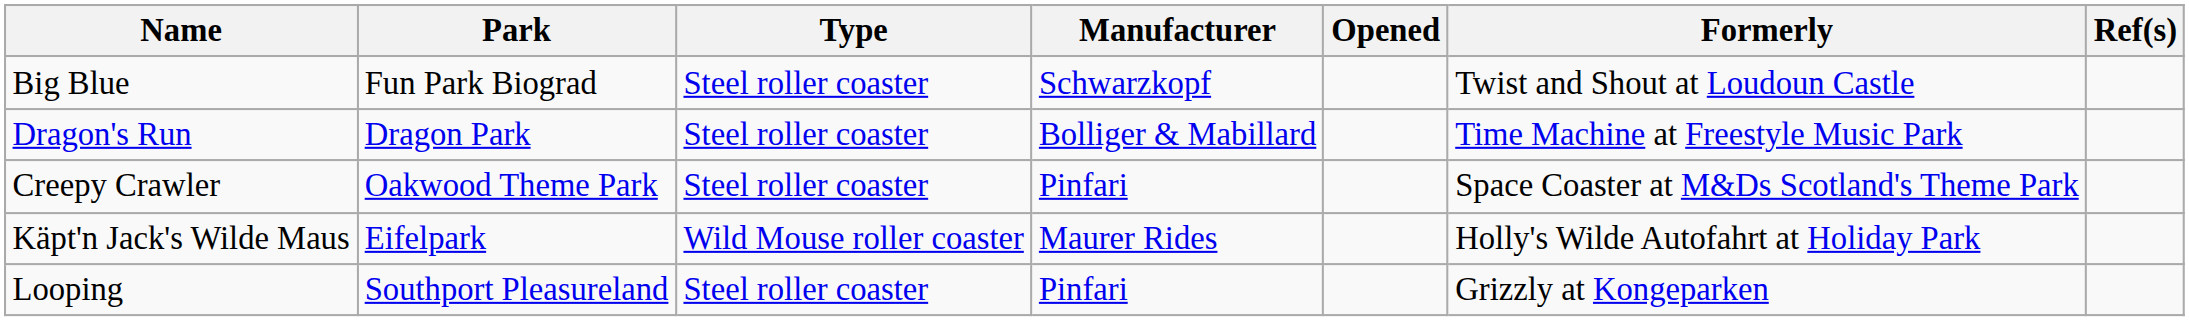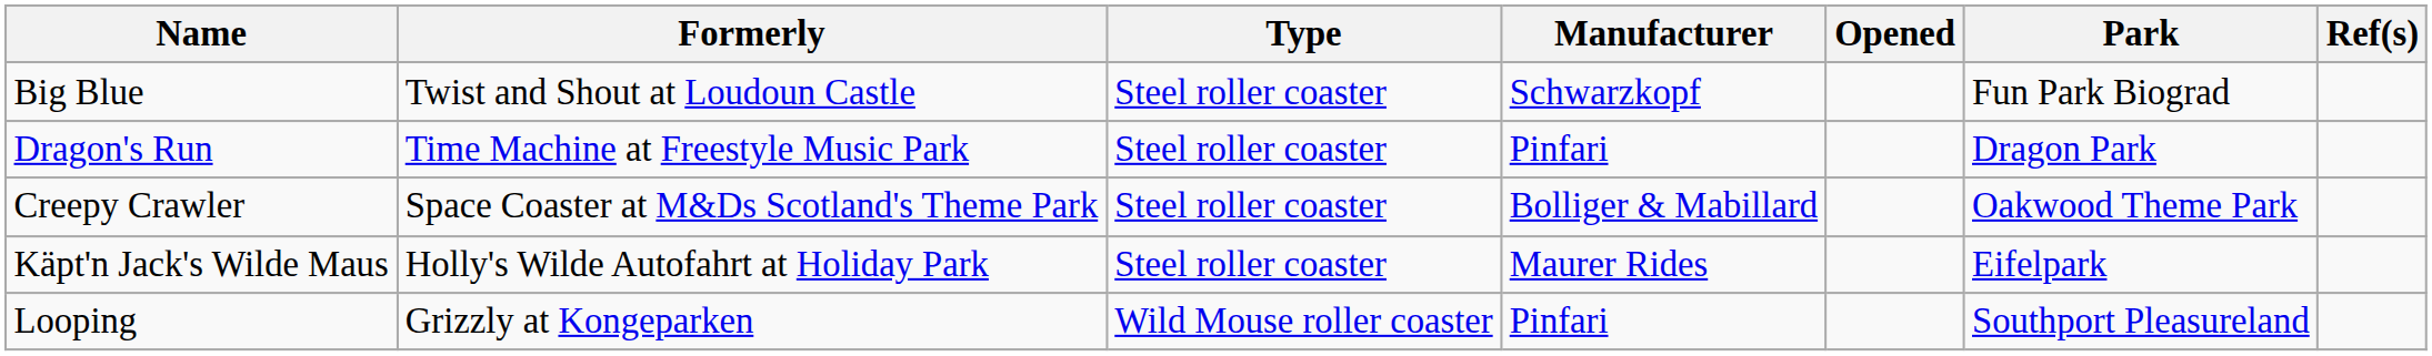 <table class="wikitable sortable">
 <tr>
 <th>Name</th>
-<th>Park</th>
+<th>Formerly</th>
 <th>Type</th>
 <th>Manufacturer</th>
 <th>Opened</th>
-<th>Formerly</th>
+<th>Park</th>
 <th class="unsortable">Ref(s)</th>
 </tr>
 <tr>
 <td>Big Blue</td>
-<td>Fun Park Biograd</td>
+<td>Twist and Shout at <a href='#'>Loudoun Castle</a></td>
 <td><a href='#'>Steel roller coaster</a></td>
 <td><a href='#'>Schwarzkopf</a></td>
 <td></td>
-<td>Twist and Shout at <a href='#'>Loudoun Castle</a></td>
+<td>Fun Park Biograd</td>
 <td></td>
 </tr>
 <tr>
 <td><a href='#'>Dragon's Run</a></td>
+<td><a href='#'>Time Machine</a> at <a href='#'>Freestyle Music Park</a></td>
+<td><a href='#'>Steel roller coaster</a></td>
+<td><a href='#'>Pinfari</a></td>
+<td></td>
 <td><a href='#'>Dragon Park</a></td>
-<td><a href='#'>Steel roller coaster</a></td>
-<td><a href='#'>Bolliger & Mabillard</a></td>
-<td></td>
-<td><a href='#'>Time Machine</a> at <a href='#'>Freestyle Music Park</a></td>
 <td></td>
 </tr>
 <tr>
 <td>Creepy Crawler</td>
+<td>Space Coaster at <a href='#'>M&Ds Scotland's Theme Park</a></td>
+<td><a href='#'>Steel roller coaster</a></td>
+<td><a href='#'>Bolliger & Mabillard</a></td>
+<td></td>
 <td><a href='#'>Oakwood Theme Park</a></td>
-<td><a href='#'>Steel roller coaster</a></td>
-<td><a href='#'>Pinfari</a></td>
-<td></td>
-<td>Space Coaster at <a href='#'>M&Ds Scotland's Theme Park</a></td>
 <td></td>
 </tr>
 <tr>
 <td>Käpt'n Jack's Wilde Maus</td>
-<td><a href='#'>Eifelpark</a></td>
-<td><a href='#'>Wild Mouse roller coaster</a></td>
+<td>Holly's Wilde Autofahrt at <a href='#'>Holiday Park</a></td>
+<td><a href='#'>Steel roller coaster</a></td>
 <td><a href='#'>Maurer Rides</a></td>
 <td></td>
-<td>Holly's Wilde Autofahrt at <a href='#'>Holiday Park</a></td>
+<td><a href='#'>Eifelpark</a></td>
 <td></td>
 </tr>
 <tr>
 <td>Looping</td>
-<td><a href='#'>Southport Pleasureland</a></td>
-<td><a href='#'>Steel roller coaster</a></td>
+<td>Grizzly at <a href='#'>Kongeparken</a></td>
+<td><a href='#'>Wild Mouse roller coaster</a></td>
 <td><a href='#'>Pinfari</a></td>
 <td></td>
-<td>Grizzly at <a href='#'>Kongeparken</a></td>
+<td><a href='#'>Southport Pleasureland</a></td>
 <td></td>
 </tr>
 </table>
